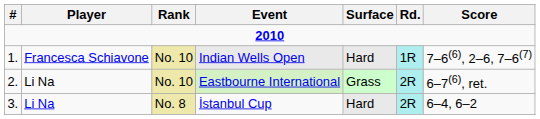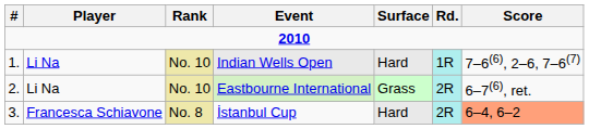 <table class="wikitable sortable">
 <tr>
 <th>#</th>
 <th style="width:190;">Player</th>
 <th>Rank</th>
 <th style="width:265;">Event</th>
 <th>Surface</th>
 <th style="width:70;">Rd.</th>
 <th style="width:160;">Score</th>
 </tr>
 <tr>
 <td colspan=7 style=text-align:center><strong><a href='#'>2010</a></strong></td>
 </tr>
 <tr>
 <td>1.</td>
-<td> <a href='#'>Francesca Schiavone</a></td>
+<td> <a href='#'>Li Na</a></td>
 <td style="background:#EEE8AA;">No. 10</td>
 <td style="background:#e9e9e9;"><a href='#'>Indian Wells Open</a></td>
 <td style="background:#e9e9e9;">Hard</td>
 <td style="background:#afeeee;">1R</td>
 <td>7–6<sup>(6)</sup>, 2–6, 7–6<sup>(7)</sup></td>
 </tr>
 <tr>
 <td>2.</td>
 <td> Li Na</td>
 <td style="background:#EEE8AA;">No. 10</td>
 <td style="background:#d4f1c5;"><a href='#'>Eastbourne International</a></td>
 <td style="background:#CCFFCC;">Grass</td>
 <td style="background:#afeeee;">2R</td>
 <td>6–7<sup>(6)</sup>, ret.</td>
 </tr>
 <tr>
 <td>3.</td>
-<td> <a href='#'>Li Na</a></td>
+<td> <a href='#'>Francesca Schiavone</a></td>
 <td style="background:#EEE8AA;">No. 8</td>
 <td><a href='#'>İstanbul Cup</a></td>
 <td style="background:#e9e9e9;">Hard</td>
 <td style="background:#afeeee;">2R</td>
-<td>6–4, 6–2</td>
+<td style="background: lightsalmon;">6–4, 6–2</td>
 </tr>
 </table>
